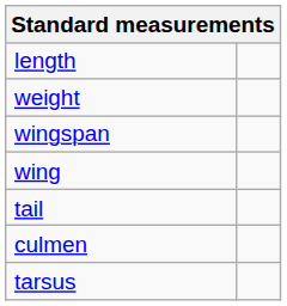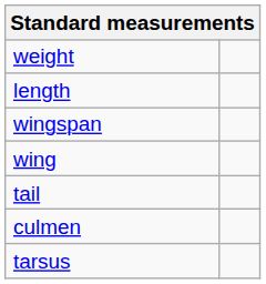 <table class="wikitable" style="font-size: 87%;">
 <tr>
 <th colspan="2">Standard measurements</th>
 </tr>
 <tr>
-<td style="padding-right: 1em;padding-left:0.35em;"><a href='#'>length</a></td>
+<td style="padding-right: 1em;padding-left:0.35em;"><a href='#'>weight</a></td>
 <td style="padding-right: 0.5em;padding-left:0.5em;"></td>
 </tr>
 <tr>
-<td style="padding-right: 1em;padding-left:0.35em;"><a href='#'>weight</a></td>
+<td style="padding-right: 1em;padding-left:0.35em;"><a href='#'>length</a></td>
 <td style="padding-right: 0.5em;padding-left:0.5em;"></td>
 </tr>
 <tr>
 <td style="padding-right: 1em;padding-left:0.35em;"><a href='#'>wingspan</a></td>
 <td style="padding-right: 0.5em;padding-left:0.5em;"></td>
 </tr>
 <tr>
 <td style="padding-right: 1em;padding-left:0.35em;"><a href='#'>wing</a></td>
 <td style="padding-right: 0.5em;padding-left:0.5em;"></td>
 </tr>
 <tr>
 <td style="padding-right: 1em;padding-left:0.35em;"><a href='#'>tail</a></td>
 <td style="padding-right: 0.5em;padding-left:0.5em;"></td>
 </tr>
 <tr>
 <td style="padding-right: 1em;padding-left:0.35em;"><a href='#'>culmen</a></td>
 <td style="padding-right: 0.5em;padding-left:0.5em;"></td>
 </tr>
 <tr>
 <td style="padding-right: 1em;padding-left:0.35em;"><a href='#'>tarsus</a></td>
 <td style="padding-right: 0.5em;padding-left:0.5em;"></td>
 </tr>
 </table>
